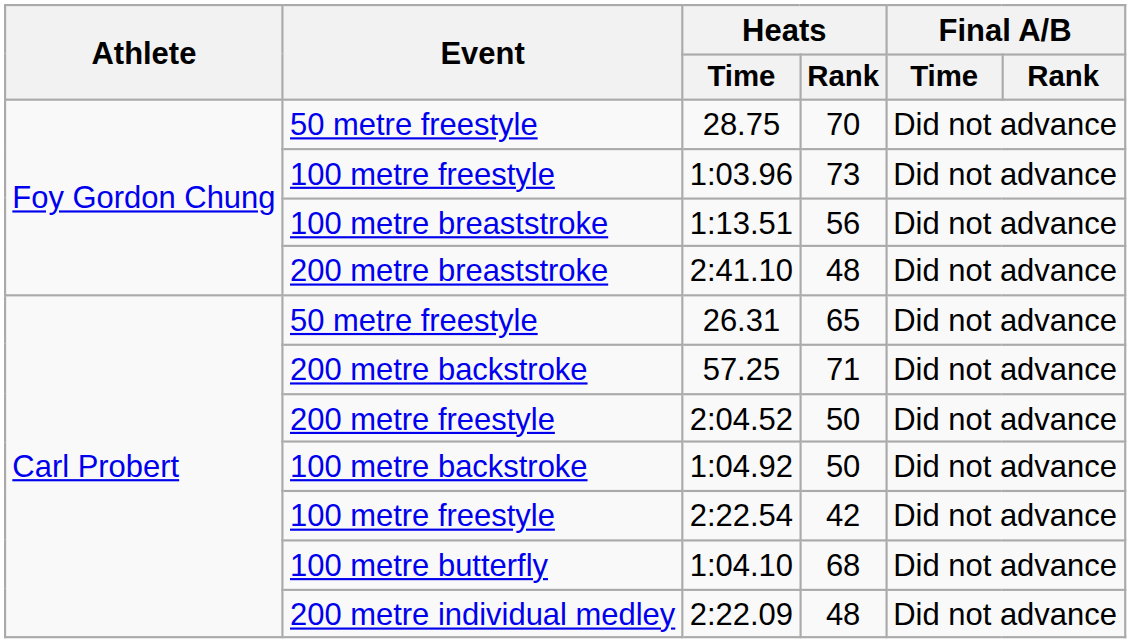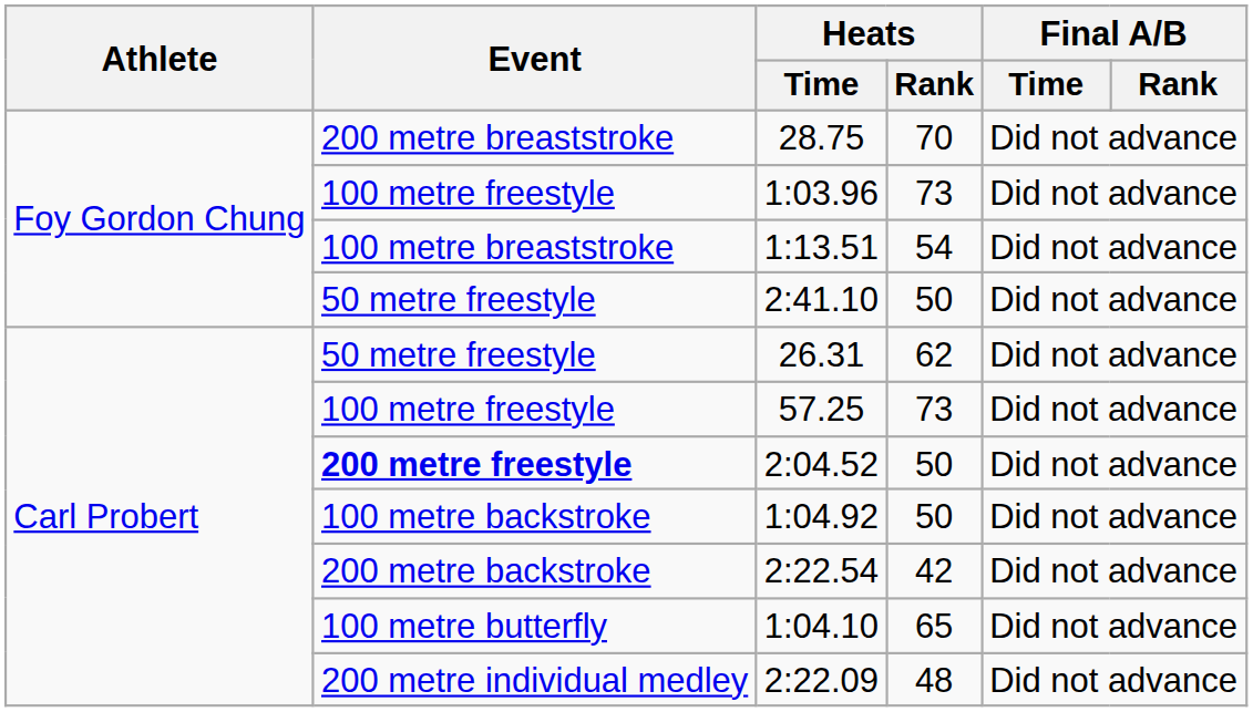 <table class="wikitable" style="font-size:90%">
 <tr>
 <th rowspan="2">Athlete</th>
 <th rowspan="2">Event</th>
 <th colspan=2>Heats</th>
 <th colspan=2>Final A/B</th>
 </tr>
 <tr style="font-size:95%">
 <th>Time</th>
 <th>Rank</th>
 <th>Time</th>
 <th>Rank</th>
 </tr>
 <tr align=center>
 <td align=left rowspan=4><a href='#'>Foy Gordon Chung</a></td>
-<td align=left><a href='#'>50 metre freestyle</a></td>
+<td align=left><a href='#'>200 metre breaststroke</a></td>
 <td>28.75</td>
 <td>70</td>
 <td colspan=2>Did not advance</td>
 </tr>
 <tr align=center>
 <td align=left><a href='#'>100 metre freestyle</a></td>
 <td>1:03.96</td>
 <td>73</td>
 <td colspan=2>Did not advance</td>
 </tr>
 <tr align=center>
 <td align=left><a href='#'>100 metre breaststroke</a></td>
 <td>1:13.51</td>
-<td>56</td>
+<td>54</td>
 <td colspan=2>Did not advance</td>
 </tr>
 <tr align=center>
-<td align=left><a href='#'>200 metre breaststroke</a></td>
+<td align=left><a href='#'>50 metre freestyle</a></td>
 <td>2:41.10</td>
-<td>48</td>
+<td>50</td>
 <td colspan=2>Did not advance</td>
 </tr>
 <tr align=center>
 <td align=left rowspan=7><a href='#'>Carl Probert</a></td>
 <td align=left><a href='#'>50 metre freestyle</a></td>
 <td>26.31</td>
-<td>65</td>
+<td>62</td>
 <td colspan=2>Did not advance</td>
 </tr>
 <tr align=center>
-<td align=left><a href='#'>200 metre backstroke</a></td>
+<td align=left><a href='#'>100 metre freestyle</a></td>
 <td>57.25</td>
-<td>71</td>
+<td>73</td>
 <td colspan=2>Did not advance</td>
 </tr>
 <tr align=center>
-<td align=left><a href='#'>200 metre freestyle</a></td>
+<td align=left><strong><a href='#'>200 metre freestyle</a></strong></td>
 <td>2:04.52</td>
 <td>50</td>
 <td colspan=2>Did not advance</td>
 </tr>
 <tr align=center>
 <td align=left><a href='#'>100 metre backstroke</a></td>
 <td>1:04.92</td>
 <td>50</td>
 <td colspan=2>Did not advance</td>
 </tr>
 <tr align=center>
-<td align=left><a href='#'>100 metre freestyle</a></td>
+<td align=left><a href='#'>200 metre backstroke</a></td>
 <td>2:22.54</td>
 <td>42</td>
 <td colspan=2>Did not advance</td>
 </tr>
 <tr align=center>
 <td align=left><a href='#'>100 metre butterfly</a></td>
 <td>1:04.10</td>
-<td>68</td>
+<td>65</td>
 <td colspan=2>Did not advance</td>
 </tr>
 <tr align=center>
 <td align=left><a href='#'>200 metre individual medley</a></td>
 <td>2:22.09</td>
 <td>48</td>
 <td colspan=2>Did not advance</td>
 </tr>
 </table>
